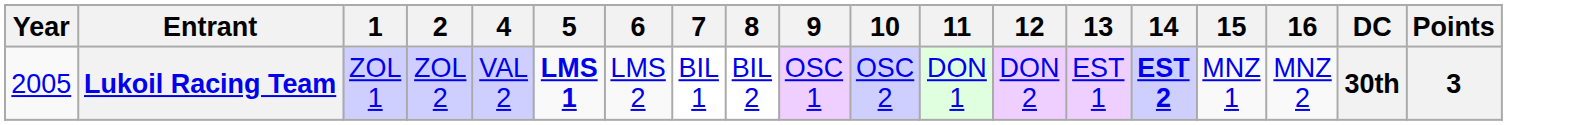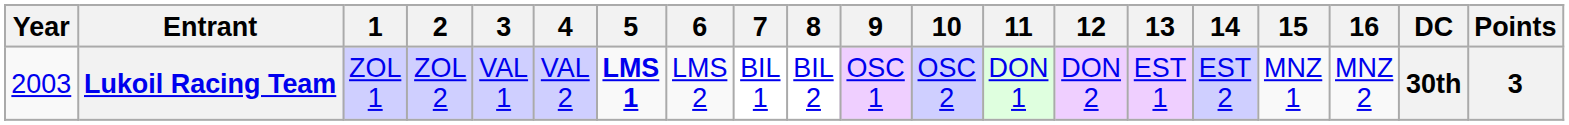 <table class="wikitable" style="text-align:center; font-size:85%">
 <tr>
 <th>Year</th>
 <th>Entrant</th>
 <th>1</th>
 <th>2</th>
+<th>3</th>
 <th>4</th>
 <th>5</th>
 <th>6</th>
 <th>7</th>
 <th>8</th>
 <th>9</th>
 <th>10</th>
 <th>11</th>
 <th>12</th>
 <th>13</th>
 <th>14</th>
 <th>15</th>
 <th>16</th>
 <th>DC</th>
 <th>Points</th>
 </tr>
 <tr>
-<td><a href='#'>2005</a></td>
+<td><a href='#'>2003</a></td>
 <th nowrap><a href='#'>Lukoil Racing Team</a></th>
 <td style="background:#cfcfff;"><a href='#'>ZOL<br>1</a><br></td>
 <td style="background:#cfcfff;"><a href='#'>ZOL<br>2</a><br></td>
+<td style="background:#cfcfff;"><a href='#'>VAL<br>1</a><br></td>
 <td style="background:#cfcfff;"><a href='#'>VAL<br>2</a><br></td>
 <td style="background:#;"><strong><a href='#'>LMS<br>1</a></strong></td>
 <td style="background:#;"><a href='#'>LMS<br>2</a></td>
 <td style="background:#ffffff;"><a href='#'>BIL<br>1</a><br></td>
 <td style="background:#ffffff;"><a href='#'>BIL<br>2</a><br></td>
 <td style="background:#efcfff;"><a href='#'>OSC<br>1</a><br></td>
 <td style="background:#cfcfff;"><a href='#'>OSC<br>2</a><br></td>
 <td style="background:#dfffdf;"><a href='#'>DON<br>1</a><br></td>
 <td style="background:#efcfff;"><a href='#'>DON<br>2</a><br></td>
 <td style="background:#efcfff;"><a href='#'>EST<br>1</a><br></td>
-<td style="background:#cfcfff;"><strong><a href='#'>EST<br>2</a><br></strong></td>
+<td style="background:#cfcfff;"><a href='#'>EST<br>2</a><br></td>
 <td style="background:#;"><a href='#'>MNZ<br>1</a></td>
 <td style="background:#;"><a href='#'>MNZ<br>2</a></td>
 <th>30th</th>
 <th>3</th>
 </tr>
 </table>
